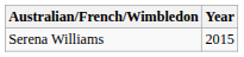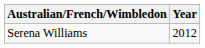 <table class="wikitable">
 <tr>
 <th>Australian/French/Wimbledon</th>
 <th>Year</th>
 </tr>
 <tr>
 <td>  Serena Williams</td>
-<td>2015</td>
+<td>2012</td>
 </tr>
 </table>
